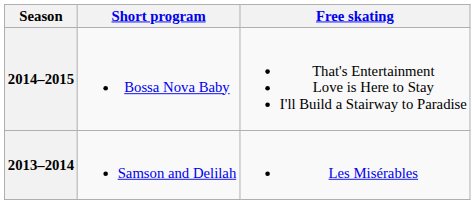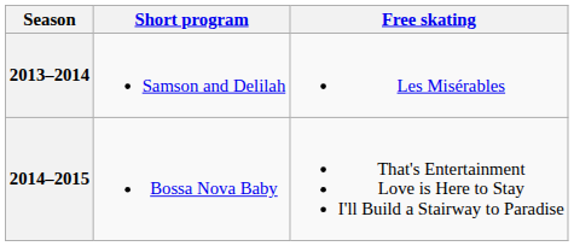 <table class=wikitable style=text-align:center>
 <tr>
 <th>Season</th>
 <th><a href='#'>Short program</a></th>
 <th><a href='#'>Free skating</a></th>
 </tr>
 <tr>
+<th>2013–2014 <br> </th>
+<td><br><ul><li><a href='#'>Samson and Delilah</a> <br></li></ul></td>
+<td><br><ul><li><a href='#'>Les Misérables</a> <br></li></ul></td>
+</tr>
+<tr>
 <th>2014–2015 <br> </th>
 <td><br><ul><li><a href='#'>Bossa Nova Baby</a> <br></li></ul></td>
 <td><br><ul><li>That's Entertainment</li><li>Love is Here to Stay</li><li>I'll Build a Stairway to Paradise</li></ul></td>
 </tr>
-<tr>
-<th>2013–2014 <br> </th>
-<td><br><ul><li><a href='#'>Samson and Delilah</a> <br></li></ul></td>
-<td><br><ul><li><a href='#'>Les Misérables</a> <br></li></ul></td>
-</tr>
 </table>
